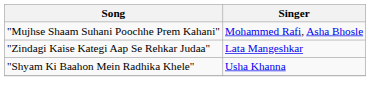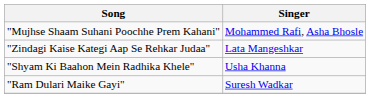 <table class="wikitable">
 <tr>
 <th>Song</th>
 <th>Singer</th>
 </tr>
 <tr>
 <td>"Mujhse Shaam Suhani Poochhe Prem Kahani"</td>
 <td><a href='#'>Mohammed Rafi</a>, <a href='#'>Asha Bhosle</a></td>
 </tr>
 <tr>
 <td>"Zindagi Kaise Kategi Aap Se Rehkar Judaa"</td>
 <td><a href='#'>Lata Mangeshkar</a></td>
 </tr>
 <tr>
 <td>"Shyam Ki Baahon Mein Radhika Khele"</td>
 <td><a href='#'>Usha Khanna</a></td>
 </tr>
 <tr>
+<td>"Ram Dulari Maike Gayi"</td>
+<td><a href='#'>Suresh Wadkar</a></td>
+</tr>
+<tr>
 </tr>
 </table>
